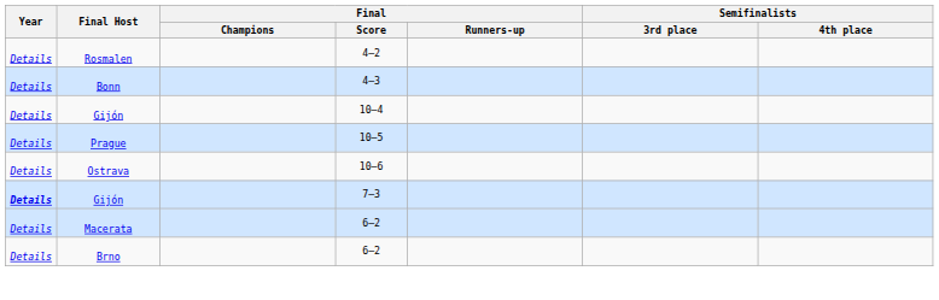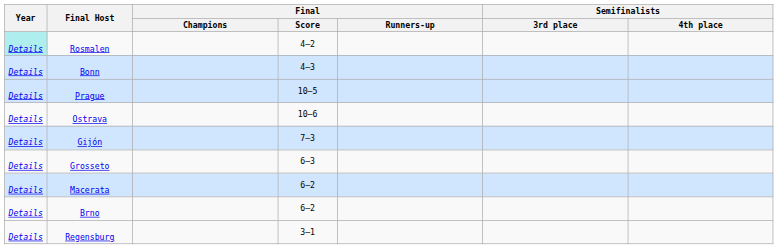 <table class="wikitable" style="font-size:90%; text-align: center;">
 <tr>
 <th rowspan=2 width=5%>Year</th>
 <th rowspan=2 width=10%>Final Host</th>
 <th colspan=3>Final</th>
 <th colspan=2>Semifinalists</th>
 </tr>
 <tr>
 <th width=17%>Champions</th>
 <th width=7%>Score</th>
 <th width=17%>Runners-up</th>
 <th width=17%>3rd place</th>
 <th width=17%>4th place</th>
 </tr>
 <tr>
-<td><br><em><a href='#'>Details</a></em></td>
+<td style="background: paleturquoise;"><br><em><a href='#'>Details</a></em></td>
 <td><br><a href='#'>Rosmalen</a></td>
 <td><strong></strong></td>
 <td>4–2</td>
 <td></td>
 <td></td>
 <td></td>
 </tr>
 <tr style="background: #D0E6FF;">
 <td><br><em><a href='#'>Details</a></em></td>
 <td><br><a href='#'>Bonn</a></td>
 <td><strong></strong></td>
 <td>4–3</td>
-<td></td>
-<td></td>
-<td></td>
-</tr>
-<tr>
-<td><br><em><a href='#'>Details</a></em></td>
-<td><br><a href='#'>Gijón</a></td>
-<td><strong></strong></td>
-<td>10–4</td>
 <td></td>
 <td></td>
 <td></td>
 </tr>
 <tr style="background: #D0E6FF;">
 <td><br><em><a href='#'>Details</a></em></td>
 <td><br><a href='#'>Prague</a></td>
 <td><strong></strong></td>
 <td>10–5</td>
 <td></td>
 <td></td>
 <td></td>
 </tr>
 <tr>
 <td><br><em><a href='#'>Details</a></em></td>
 <td><br><a href='#'>Ostrava</a></td>
 <td><strong></strong></td>
 <td>10–6</td>
 <td></td>
 <td></td>
 <td></td>
 </tr>
 <tr style="background: #D0E6FF;">
-<td><strong><br><em><a href='#'>Details</a></em></strong></td>
+<td><br><em><a href='#'>Details</a></em></td>
 <td><br><a href='#'>Gijón</a></td>
 <td><strong></strong></td>
 <td>7–3</td>
+<td></td>
+<td></td>
+<td></td>
+</tr>
+<tr>
+<td><br><em><a href='#'>Details</a></em></td>
+<td><br><a href='#'>Grosseto</a></td>
+<td><strong></strong></td>
+<td>6–3</td>
 <td></td>
 <td></td>
 <td></td>
 </tr>
 <tr style="background: #D0E6FF;">
 <td><br><em><a href='#'>Details</a></em></td>
 <td><br><a href='#'>Macerata</a></td>
 <td><strong></strong></td>
 <td>6–2</td>
 <td></td>
 <td></td>
 <td></td>
 </tr>
 <tr>
 <td><br><em><a href='#'>Details</a></em></td>
 <td><br><a href='#'>Brno</a></td>
 <td><strong></strong></td>
 <td>6–2</td>
 <td></td>
 <td></td>
 <td></td>
 </tr>
+<tr>
+<td><br><em><a href='#'>Details</a></em></td>
+<td><br><a href='#'>Regensburg</a></td>
+<td><strong></strong></td>
+<td>3–1</td>
+<td></td>
+<td></td>
+<td></td>
+</tr>
 </table>
